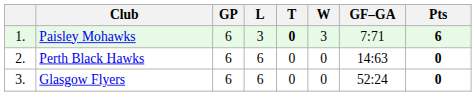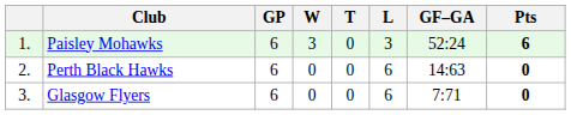 <table class="wikitable">
 <tr>
 <th width="30"></th>
 <th width="200">Club</th>
 <th width="30">GP</th>
+<th width="30">W</th>
+<th width="30">T</th>
 <th width="30">L</th>
-<th width="30">T</th>
-<th width="30">W</th>
 <th width="70">GF–GA</th>
 <th width="70">Pts</th>
 </tr>
 <tr bgcolor="#e6fae6" align="center">
 <td>1.</td>
 <td align="left"><a href='#'>Paisley Mohawks</a></td>
 <td>6</td>
 <td>3</td>
-<td><strong>0</strong></td>
+<td>0</td>
 <td>3</td>
-<td>7:71</td>
+<td>52:24</td>
 <td><strong>6</strong></td>
 </tr>
 <tr bgcolor="#FFFFFF" align="center">
 <td>2.</td>
 <td align="left"><a href='#'>Perth Black Hawks</a></td>
 <td>6</td>
-<td>6</td>
 <td>0</td>
 <td>0</td>
+<td>6</td>
 <td>14:63</td>
 <td><strong>0</strong></td>
 </tr>
 <tr bgcolor="#FFFFFF" align="center">
 <td>3.</td>
 <td align="left"><a href='#'>Glasgow Flyers</a></td>
 <td>6</td>
-<td>6</td>
 <td>0</td>
 <td>0</td>
-<td>52:24</td>
+<td>6</td>
+<td>7:71</td>
 <td><strong>0</strong></td>
 </tr>
 </table>
